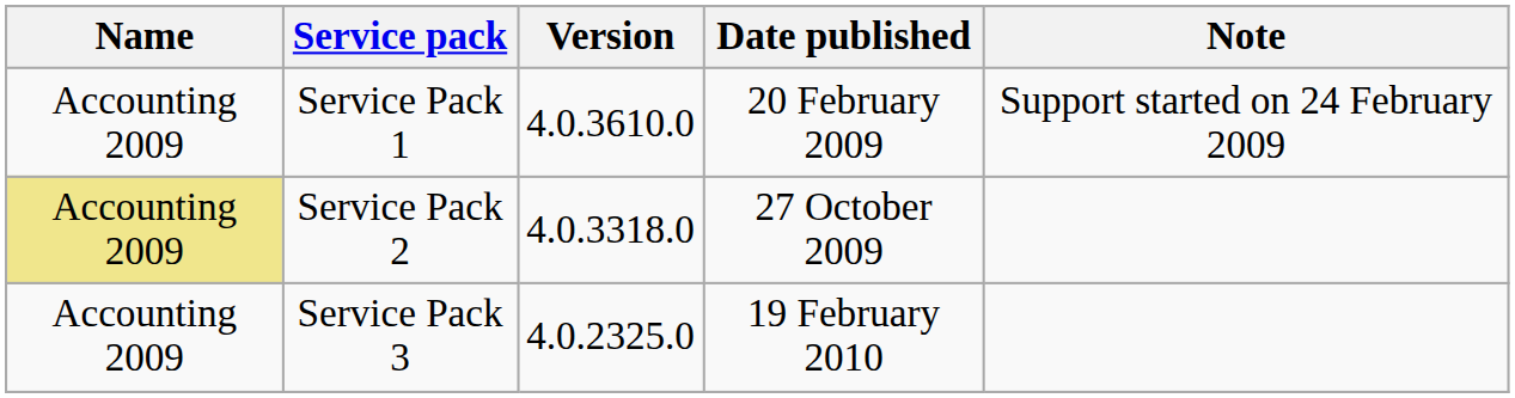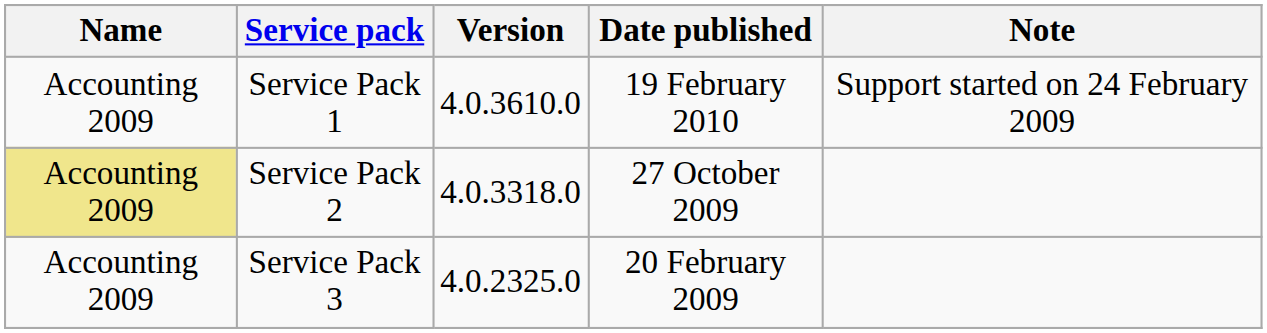 <table class="wikitable" style="text-align:center;">
 <tr>
 <th>Name</th>
 <th><a href='#'>Service pack</a></th>
 <th>Version</th>
 <th>Date published</th>
 <th>Note</th>
 </tr>
 <tr>
 <td>Accounting 2009</td>
 <td>Service Pack 1</td>
 <td>4.0.3610.0</td>
-<td>20 February 2009</td>
+<td>19 February 2010</td>
 <td>Support started on 24 February 2009</td>
 </tr>
 <tr>
 <td style="background: khaki;">Accounting 2009</td>
 <td>Service Pack 2</td>
 <td>4.0.3318.0</td>
 <td>27 October 2009</td>
 <td></td>
 </tr>
 <tr>
 <td>Accounting 2009</td>
 <td>Service Pack 3</td>
 <td>4.0.2325.0</td>
-<td>19 February 2010</td>
+<td>20 February 2009</td>
 <td></td>
 </tr>
 </table>
